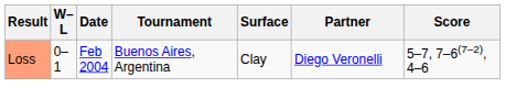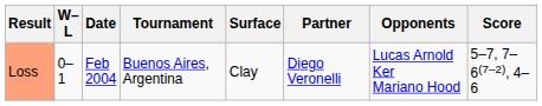 <table class="sortable wikitable">
 <tr>
 <th>Result</th>
 <th class="unsortable">W–L</th>
 <th>Date</th>
 <th style="width:155px">Tournament</th>
 <th style="width:50px">Surface</th>
 <th style="width:140px">Partner</th>
+<th style="width:140px">Opponents</th>
 <th style="width:120px" class="unsortable">Score</th>
 </tr>
 <tr>
 <td style="background:#ffa07a;">Loss</td>
 <td>0–1</td>
 <td><a href='#'>Feb 2004</a></td>
 <td><a href='#'>Buenos Aires</a>, Argentina</td>
 <td>Clay</td>
 <td> <a href='#'>Diego Veronelli</a></td>
+<td> <a href='#'>Lucas Arnold Ker</a><br> <a href='#'>Mariano Hood</a></td>
 <td>5–7, 7–6<sup>(7–2)</sup>, 4–6</td>
 </tr>
 </table>
